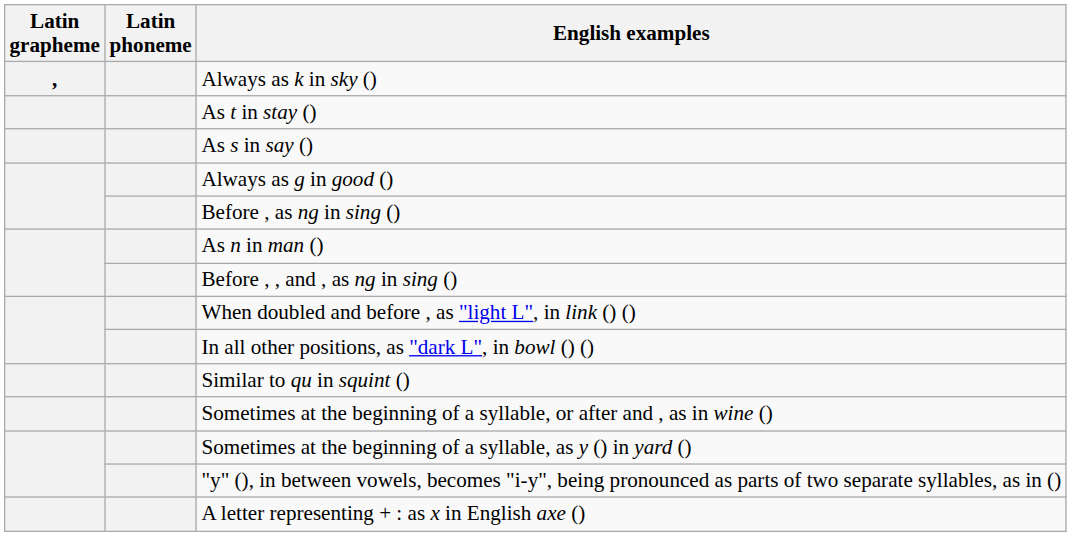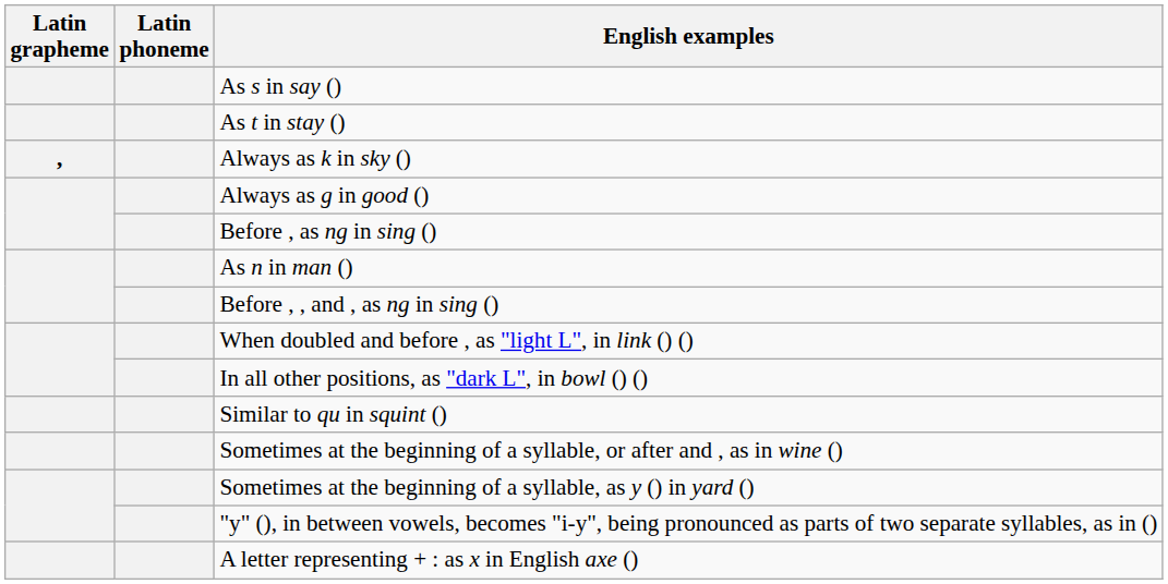 <table class="wikitable plainrowheaders">
 <tr>
 <th scope="col">Latin<br>grapheme</th>
 <th scope="col">Latin<br>phoneme</th>
 <th scope="col">English examples</th>
 </tr>
 <tr>
-<th scope="row" style="text-align:center">, </th>
+<th scope="row" style="text-align:center"></th>
 <th style="text-align:center;font-weight:normal"></th>
-<td>Always as <em>k</em> in <em>sky</em> ()</td>
+<td>As <em>s</em> in <em>say</em> ()</td>
 </tr>
 <tr>
 <th scope="row" style="text-align:center"></th>
 <th style="text-align:center;font-weight:normal"></th>
 <td>As <em>t</em> in <em>stay</em> ()</td>
 </tr>
 <tr>
-<th scope="row" style="text-align:center"></th>
+<th scope="row" style="text-align:center">, </th>
 <th style="text-align:center;font-weight:normal"></th>
-<td>As <em>s</em> in <em>say</em> ()</td>
+<td>Always as <em>k</em> in <em>sky</em> ()</td>
 </tr>
 <tr>
 <th scope="rowgroup" style="text-align:center" rowspan="2"></th>
 <th scope="row" style="text-align:center;font-weight:normal"></th>
 <td>Always as <em>g</em> in <em>good</em> ()</td>
 </tr>
 <tr>
 <th scope="row" style="text-align:center;font-weight:normal"></th>
 <td>Before , as <em>ng</em> in <em>sing</em> ()</td>
 </tr>
 <tr>
 <th scope="rowgroup" style="text-align:center" rowspan="2"></th>
 <th scope="row" style="text-align:center"></th>
 <td>As <em>n</em> in <em>man</em> ()</td>
 </tr>
 <tr>
 <th scope="row" style="text-align:center"></th>
 <td>Before , , and , as <em>ng</em> in <em>sing</em> ()</td>
 </tr>
 <tr>
 <th scope="rowgroup" style="text-align:center" rowspan="2"></th>
 <th style="text-align:center;font-weight:normal"></th>
 <td>When doubled  and before , as <a href='#'>"light L"</a>,  in <em>link</em> () ()</td>
 </tr>
 <tr>
 <th scope="row" style="text-align:center"></th>
 <td>In all other positions, as <a href='#'>"dark L"</a>,  in <em>bowl</em> () ()</td>
 </tr>
 <tr>
 <th scope="row" style="text-align:center"></th>
 <th style="text-align:center;font-weight:normal"></th>
 <td>Similar to <em>qu</em> in <em>squint</em> ()</td>
 </tr>
 <tr>
 <th scope="row" style="text-align:center"></th>
 <th style="text-align:center;font-weight:normal"></th>
 <td>Sometimes at the beginning of a syllable, or after  and , as  in <em>wine</em> ()</td>
 </tr>
 <tr>
 <th scope="rowgroup" style="text-align:center" rowspan="2"></th>
 <th scope="row" style="text-align:center"></th>
 <td>Sometimes at the beginning of a syllable, as <em>y</em> () in <em>yard</em> ()</td>
 </tr>
 <tr>
 <th scope="row" style="text-align:center"></th>
 <td>"y" (), in between vowels, becomes "i-y", being pronounced as parts of two separate syllables, as in  ()</td>
 </tr>
 <tr>
 <th scope="row" style="text-align:center"></th>
 <th style="text-align:center;font-weight:normal"></th>
 <td>A letter representing  + : as <em>x</em> in English <em>axe</em> ()</td>
 </tr>
 </table>
